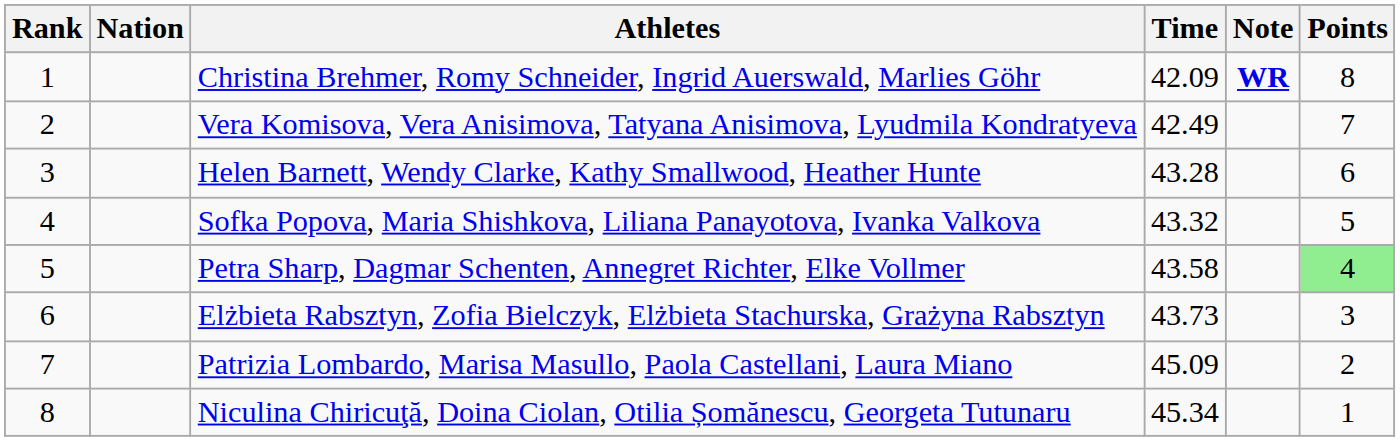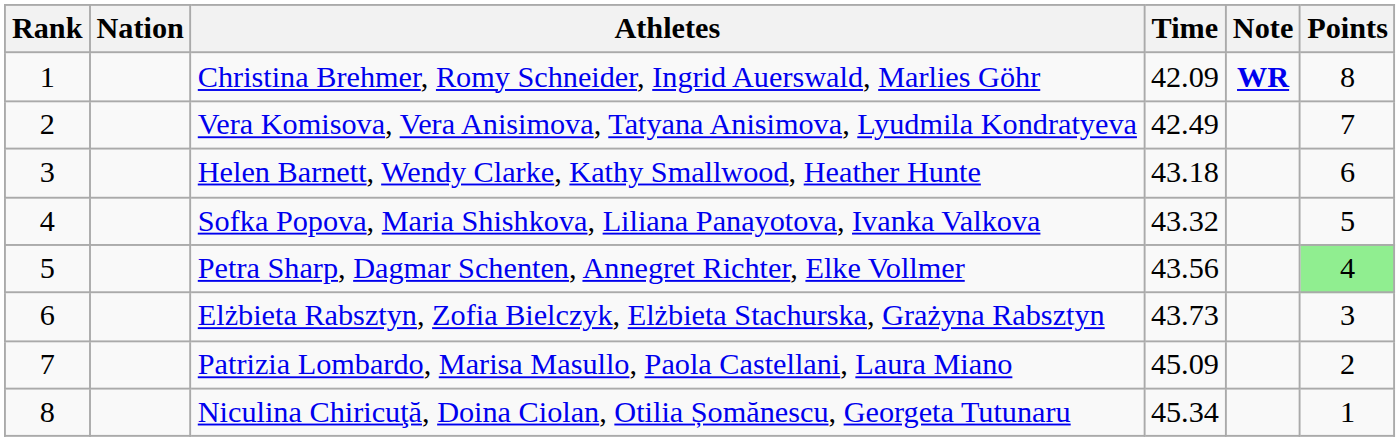 <table class="wikitable sortable" style="text-align:center">
 <tr>
 <th>Rank</th>
 <th>Nation</th>
 <th>Athletes</th>
 <th>Time</th>
 <th>Note</th>
 <th>Points</th>
 </tr>
 <tr>
 <td>1</td>
 <td align=left></td>
 <td align=left><a href='#'>Christina Brehmer</a>, <a href='#'>Romy Schneider</a>, <a href='#'>Ingrid Auerswald</a>, <a href='#'>Marlies Göhr</a></td>
 <td>42.09</td>
 <td><strong><a href='#'>WR</a></strong></td>
 <td>8</td>
 </tr>
 <tr>
 <td>2</td>
 <td align=left></td>
 <td align=left><a href='#'>Vera Komisova</a>, <a href='#'>Vera Anisimova</a>, <a href='#'>Tatyana Anisimova</a>, <a href='#'>Lyudmila Kondratyeva</a></td>
 <td>42.49</td>
 <td></td>
 <td>7</td>
 </tr>
 <tr>
 <td>3</td>
 <td align=left></td>
 <td align=left><a href='#'>Helen Barnett</a>, <a href='#'>Wendy Clarke</a>, <a href='#'>Kathy Smallwood</a>, <a href='#'>Heather Hunte</a></td>
-<td>43.28</td>
+<td>43.18</td>
 <td></td>
 <td>6</td>
 </tr>
 <tr>
 <td>4</td>
 <td align=left></td>
 <td align=left><a href='#'>Sofka Popova</a>, <a href='#'>Maria Shishkova</a>, <a href='#'>Liliana Panayotova</a>, <a href='#'>Ivanka Valkova</a></td>
 <td>43.32</td>
 <td></td>
 <td>5</td>
 </tr>
 <tr>
 <td>5</td>
 <td align=left></td>
 <td align=left><a href='#'>Petra Sharp</a>, <a href='#'>Dagmar Schenten</a>, <a href='#'>Annegret Richter</a>, <a href='#'>Elke Vollmer</a></td>
-<td>43.58</td>
+<td>43.56</td>
 <td></td>
 <td style="background: lightgreen;">4</td>
 </tr>
 <tr>
 <td>6</td>
 <td align=left></td>
 <td align=left><a href='#'>Elżbieta Rabsztyn</a>, <a href='#'>Zofia Bielczyk</a>, <a href='#'>Elżbieta Stachurska</a>, <a href='#'>Grażyna Rabsztyn</a></td>
 <td>43.73</td>
 <td></td>
 <td>3</td>
 </tr>
 <tr>
 <td>7</td>
 <td align=left></td>
 <td align=left><a href='#'>Patrizia Lombardo</a>, <a href='#'>Marisa Masullo</a>, <a href='#'>Paola Castellani</a>, <a href='#'>Laura Miano</a></td>
 <td>45.09</td>
 <td></td>
 <td>2</td>
 </tr>
 <tr>
 <td>8</td>
 <td align=left></td>
 <td align=left><a href='#'>Niculina Chiricuţă</a>, <a href='#'>Doina Ciolan</a>, <a href='#'>Otilia Șomănescu</a>, <a href='#'>Georgeta Tutunaru</a></td>
 <td>45.34</td>
 <td></td>
 <td>1</td>
 </tr>
 </table>
